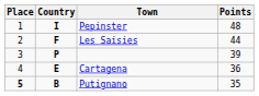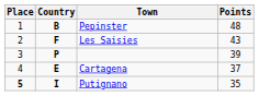 <table class="wikitable" style="text-align;">
 <tr>
 <th width="25">Place</th>
 <th width="25">Country</th>
 <th width="200">Town</th>
 <th width="25">Points</th>
 </tr>
 <tr>
 <td align="center">1</td>
-<td align="center"><strong>I</strong></td>
+<td align="center"><strong>B</strong></td>
 <td align="left"><a href='#'>Pepinster</a></td>
 <td align="center">48</td>
 </tr>
 <tr>
 <td align="center">2</td>
 <td align="center"><strong>F</strong></td>
 <td align="left"><a href='#'>Les Saisies</a></td>
-<td align="center">44</td>
+<td align="center">43</td>
 </tr>
 <tr>
 <td align="center">3</td>
 <td align="center"><strong>P</strong></td>
 <td align="left"></td>
 <td align="center">39</td>
 </tr>
 <tr>
 <td align="center">4</td>
 <td align="center"><strong>E</strong></td>
 <td align="left"><a href='#'>Cartagena</a></td>
-<td align="center">36</td>
+<td align="center">37</td>
 </tr>
 <tr>
 <td align="center"><strong>5</strong></td>
-<td align="center"><strong>B</strong></td>
+<td align="center"><strong>I</strong></td>
 <td align="left"><a href='#'>Putignano</a></td>
 <td align="center">35</td>
 </tr>
 </table>
